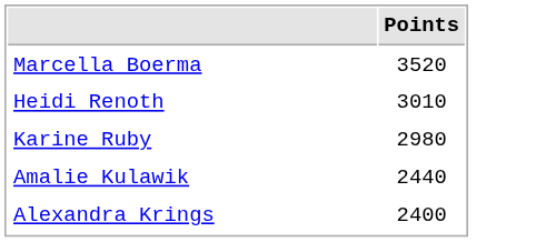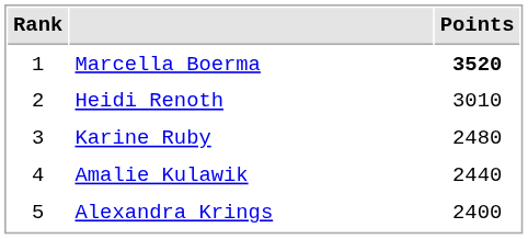 <table cellspacing="1" cellpadding="3" style="border:1px solid #AAAAAA;font-size:90%">
 <tr bgcolor="#E4E4E4">
+<th style="border-bottom:1px solid #AAAAAA" width=10>Rank</th>
 <th style="border-bottom:1px solid #AAAAAA" width=200></th>
 <th style="border-bottom:1px solid #AAAAAA" width=20>Points</th>
 </tr>
 <tr>
+<td align="center">1</td>
 <td> <a href='#'>Marcella Boerma</a></td>
-<td align=center>3520</td>
+<td align=center><strong>3520</strong></td>
 </tr>
 <tr>
+<td align="center">2</td>
 <td> <a href='#'>Heidi Renoth</a></td>
 <td align=center>3010</td>
 </tr>
 <tr>
+<td align="center">3</td>
 <td> <a href='#'>Karine Ruby</a></td>
-<td align=center>2980</td>
+<td align=center>2480</td>
 </tr>
 <tr>
+<td align="center">4</td>
 <td> <a href='#'>Amalie Kulawik</a></td>
 <td align=center>2440</td>
 </tr>
 <tr>
+<td align="center">5</td>
 <td> <a href='#'>Alexandra Krings</a></td>
 <td align=center>2400</td>
 </tr>
 </table>
